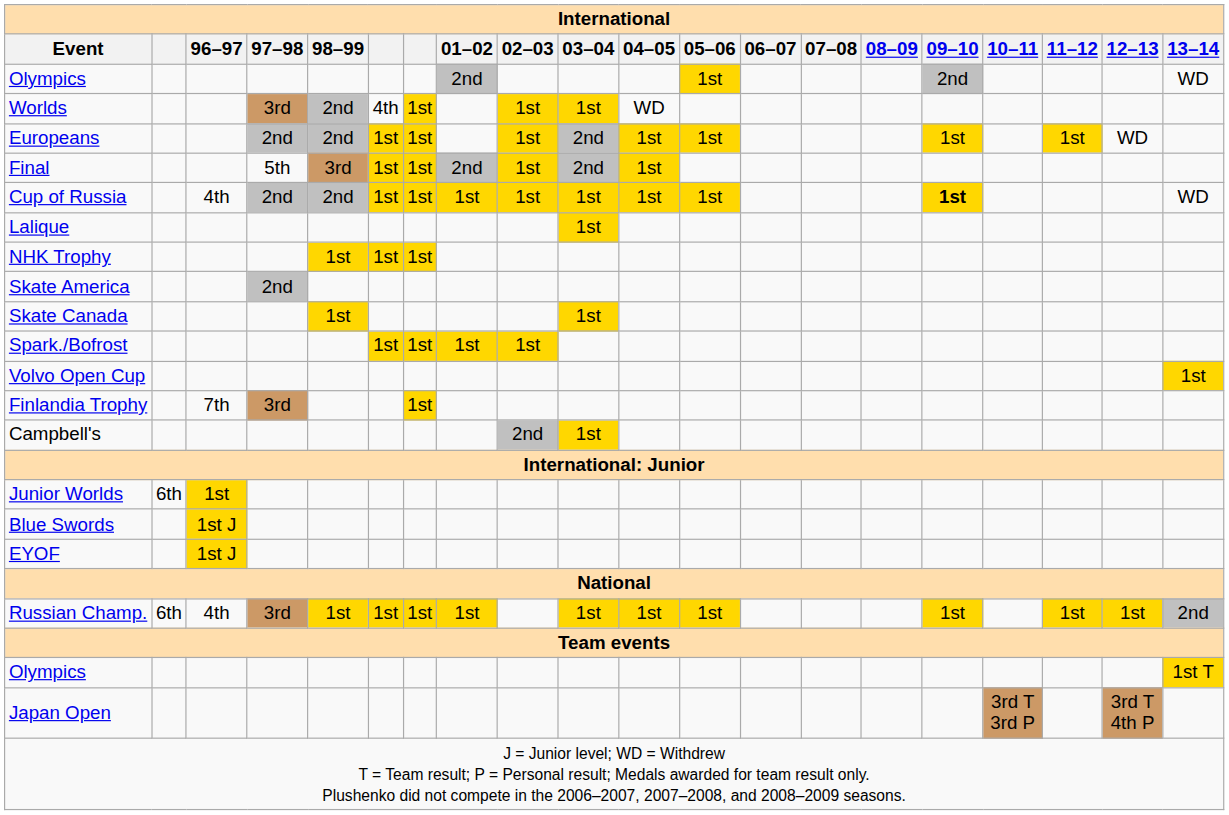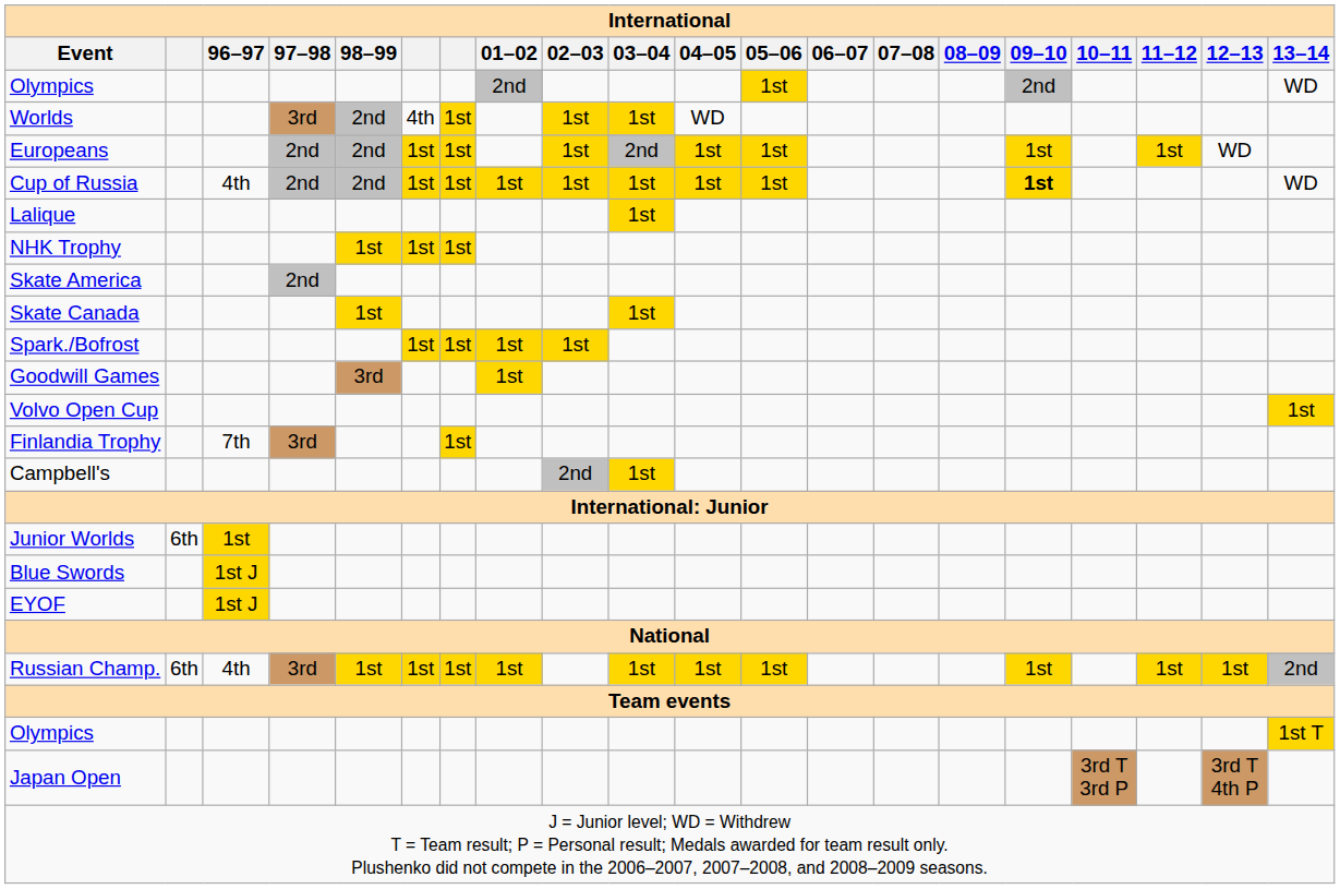 <table class="wikitable" style="text-align:center; font-size:100%">
 <tr>
 <th colspan="20" style="background:#ffdead">International</th>
 </tr>
 <tr>
 <th>Event</th>
 <th></th>
 <th>96–97</th>
 <th>97–98</th>
 <th>98–99</th>
 <th></th>
 <th></th>
 <th>01–02</th>
 <th>02–03</th>
 <th>03–04</th>
 <th>04–05</th>
 <th>05–06</th>
 <th>06–07</th>
 <th>07–08</th>
 <th><a href='#'>08–09</a></th>
 <th><a href='#'>09–10</a></th>
 <th><a href='#'>10–11</a></th>
 <th><a href='#'>11–12</a></th>
 <th><a href='#'>12–13</a></th>
 <th><a href='#'>13–14</a></th>
 </tr>
 <tr>
 <td align=left><a href='#'>Olympics</a></td>
 <td></td>
 <td></td>
 <td></td>
 <td></td>
 <td></td>
 <td></td>
 <td bgcolor=silver>2nd</td>
 <td></td>
 <td></td>
 <td></td>
 <td bgcolor=gold>1st</td>
 <td></td>
 <td></td>
 <td></td>
 <td bgcolor="silver">2nd</td>
 <td></td>
 <td></td>
 <td></td>
 <td>WD</td>
 </tr>
 <tr>
 <td align=left><a href='#'>Worlds</a></td>
 <td></td>
 <td></td>
 <td bgcolor=cc9966>3rd</td>
 <td bgcolor=silver>2nd</td>
 <td>4th</td>
 <td bgcolor=gold>1st</td>
 <td></td>
 <td bgcolor=gold>1st</td>
 <td bgcolor=gold>1st</td>
 <td>WD</td>
 <td></td>
 <td></td>
 <td></td>
 <td></td>
 <td></td>
 <td></td>
 <td></td>
 <td></td>
 <td></td>
 </tr>
 <tr>
 <td align=left><a href='#'>Europeans</a></td>
 <td></td>
 <td></td>
 <td bgcolor=silver>2nd</td>
 <td bgcolor=silver>2nd</td>
 <td bgcolor=gold>1st</td>
 <td bgcolor=gold>1st</td>
 <td></td>
 <td bgcolor=gold>1st</td>
 <td bgcolor=silver>2nd</td>
 <td bgcolor=gold>1st</td>
 <td bgcolor=gold>1st</td>
 <td></td>
 <td></td>
 <td></td>
 <td bgcolor="gold">1st</td>
 <td></td>
 <td bgcolor=gold>1st</td>
 <td>WD</td>
-<td></td>
-</tr>
-<tr>
-<td align=left> <a href='#'>Final</a></td>
-<td></td>
-<td></td>
-<td>5th</td>
-<td bgcolor=cc9966>3rd</td>
-<td bgcolor=gold>1st</td>
-<td bgcolor=gold>1st</td>
-<td bgcolor=silver>2nd</td>
-<td bgcolor=gold>1st</td>
-<td bgcolor=silver>2nd</td>
-<td bgcolor=gold>1st</td>
-<td></td>
-<td></td>
-<td></td>
-<td></td>
-<td></td>
-<td></td>
-<td></td>
-<td></td>
 <td></td>
 </tr>
 <tr>
 <td align=left> <a href='#'>Cup of Russia</a></td>
 <td></td>
 <td>4th</td>
 <td bgcolor=silver>2nd</td>
 <td bgcolor=silver>2nd</td>
 <td bgcolor=gold>1st</td>
 <td bgcolor=gold>1st</td>
 <td bgcolor=gold>1st</td>
 <td bgcolor=gold>1st</td>
 <td bgcolor=gold>1st</td>
 <td bgcolor=gold>1st</td>
 <td bgcolor=gold>1st</td>
 <td></td>
 <td></td>
 <td></td>
 <td bgcolor="gold"><strong>1st</strong></td>
 <td></td>
 <td></td>
 <td></td>
 <td>WD</td>
 </tr>
 <tr>
 <td align=left> <a href='#'>Lalique</a></td>
 <td></td>
 <td></td>
 <td></td>
 <td></td>
 <td></td>
 <td></td>
 <td></td>
 <td></td>
 <td bgcolor=gold>1st</td>
 <td></td>
 <td></td>
 <td></td>
 <td></td>
 <td></td>
 <td></td>
 <td></td>
 <td></td>
 <td></td>
 <td></td>
 </tr>
 <tr>
 <td align=left> <a href='#'>NHK Trophy</a></td>
 <td></td>
 <td></td>
 <td></td>
 <td bgcolor=gold>1st</td>
 <td bgcolor=gold>1st</td>
 <td bgcolor=gold>1st</td>
 <td></td>
 <td></td>
 <td></td>
 <td></td>
 <td></td>
 <td></td>
 <td></td>
 <td></td>
 <td></td>
 <td></td>
 <td></td>
 <td></td>
 <td></td>
 </tr>
 <tr>
 <td align=left> <a href='#'>Skate America</a></td>
 <td></td>
 <td></td>
 <td bgcolor=silver>2nd</td>
 <td></td>
 <td></td>
 <td></td>
 <td></td>
 <td></td>
 <td></td>
 <td></td>
 <td></td>
 <td></td>
 <td></td>
 <td></td>
 <td></td>
 <td></td>
 <td></td>
 <td></td>
 <td></td>
 </tr>
 <tr>
 <td align=left>  <a href='#'>Skate Canada</a></td>
 <td></td>
 <td></td>
 <td></td>
 <td bgcolor=gold>1st</td>
 <td></td>
 <td></td>
 <td></td>
 <td></td>
 <td bgcolor=gold>1st</td>
 <td></td>
 <td></td>
 <td></td>
 <td></td>
 <td></td>
 <td></td>
 <td></td>
 <td></td>
 <td></td>
 <td></td>
 </tr>
 <tr>
 <td align=left> <a href='#'>Spark./Bofrost</a></td>
 <td></td>
 <td></td>
 <td></td>
 <td></td>
 <td bgcolor=gold>1st</td>
 <td bgcolor=gold>1st</td>
 <td bgcolor=gold>1st</td>
 <td bgcolor=gold>1st</td>
+<td></td>
+<td></td>
+<td></td>
+<td></td>
+<td></td>
+<td></td>
+<td></td>
+<td></td>
+<td></td>
+<td></td>
+<td></td>
+</tr>
+<tr>
+<td align=left><a href='#'>Goodwill Games</a></td>
+<td></td>
+<td></td>
+<td></td>
+<td bgcolor=cc9966>3rd</td>
+<td></td>
+<td></td>
+<td bgcolor=gold>1st</td>
+<td></td>
 <td></td>
 <td></td>
 <td></td>
 <td></td>
 <td></td>
 <td></td>
 <td></td>
 <td></td>
 <td></td>
 <td></td>
 <td></td>
 </tr>
 <tr>
 <td align=left><a href='#'>Volvo Open Cup</a></td>
 <td></td>
 <td></td>
 <td></td>
 <td></td>
 <td></td>
 <td></td>
 <td></td>
 <td></td>
 <td></td>
 <td></td>
 <td></td>
 <td></td>
 <td></td>
 <td></td>
 <td></td>
 <td></td>
 <td></td>
 <td></td>
 <td bgcolor=gold>1st</td>
 </tr>
 <tr>
 <td align=left><a href='#'>Finlandia Trophy</a></td>
 <td></td>
 <td>7th</td>
 <td bgcolor=cc9966>3rd</td>
 <td></td>
 <td></td>
 <td bgcolor=gold>1st</td>
 <td></td>
 <td></td>
 <td></td>
 <td></td>
 <td></td>
 <td></td>
 <td></td>
 <td></td>
 <td></td>
 <td></td>
 <td></td>
 <td></td>
 <td></td>
 </tr>
 <tr>
 <td align=left>Campbell's</td>
 <td></td>
 <td></td>
 <td></td>
 <td></td>
 <td></td>
 <td></td>
 <td></td>
 <td bgcolor=silver>2nd</td>
 <td bgcolor=gold>1st</td>
 <td></td>
 <td></td>
 <td></td>
 <td></td>
 <td></td>
 <td></td>
 <td></td>
 <td></td>
 <td></td>
 <td></td>
 </tr>
 <tr>
 <th colspan="20" style="background:#ffdead">International: Junior</th>
 </tr>
 <tr>
 <td align=left><a href='#'>Junior Worlds</a></td>
 <td>6th</td>
 <td bgcolor=gold>1st</td>
 <td></td>
 <td></td>
 <td></td>
 <td></td>
 <td></td>
 <td></td>
 <td></td>
 <td></td>
 <td></td>
 <td></td>
 <td></td>
 <td></td>
 <td></td>
 <td></td>
 <td></td>
 <td></td>
 <td></td>
 </tr>
 <tr>
 <td align=left><a href='#'>Blue Swords</a></td>
 <td></td>
 <td bgcolor=gold>1st J</td>
 <td></td>
 <td></td>
 <td></td>
 <td></td>
 <td></td>
 <td></td>
 <td></td>
 <td></td>
 <td></td>
 <td></td>
 <td></td>
 <td></td>
 <td></td>
 <td></td>
 <td></td>
 <td></td>
 <td></td>
 </tr>
 <tr>
 <td align=left><a href='#'>EYOF</a></td>
 <td></td>
 <td bgcolor=gold>1st J</td>
 <td></td>
 <td></td>
 <td></td>
 <td></td>
 <td></td>
 <td></td>
 <td></td>
 <td></td>
 <td></td>
 <td></td>
 <td></td>
 <td></td>
 <td></td>
 <td></td>
 <td></td>
 <td></td>
 <td></td>
 </tr>
 <tr>
 <th colspan="20" style="background:#ffdead">National</th>
 </tr>
 <tr>
 <td align=left><a href='#'>Russian Champ.</a></td>
 <td>6th</td>
 <td>4th</td>
 <td bgcolor=cc9966>3rd</td>
 <td bgcolor=gold>1st</td>
 <td bgcolor=gold>1st</td>
 <td bgcolor=gold>1st</td>
 <td bgcolor=gold>1st</td>
 <td></td>
 <td bgcolor=gold>1st</td>
 <td bgcolor=gold>1st</td>
 <td bgcolor=gold>1st</td>
 <td></td>
 <td></td>
 <td></td>
 <td bgcolor="gold">1st</td>
 <td></td>
 <td bgcolor=gold>1st</td>
 <td bgcolor=gold>1st</td>
 <td bgcolor=silver>2nd</td>
 </tr>
 <tr>
 <th colspan="20" style="background:#ffdead">Team events</th>
 </tr>
 <tr>
 <td align=left><a href='#'>Olympics</a></td>
 <td></td>
 <td></td>
 <td></td>
 <td></td>
 <td></td>
 <td></td>
 <td></td>
 <td></td>
 <td></td>
 <td></td>
 <td></td>
 <td></td>
 <td></td>
 <td></td>
 <td></td>
 <td></td>
 <td></td>
 <td></td>
 <td bgcolor=gold>1st T</td>
 </tr>
 <tr>
 <td align=left><a href='#'>Japan Open</a></td>
 <td></td>
 <td></td>
 <td></td>
 <td></td>
 <td></td>
 <td></td>
 <td></td>
 <td></td>
 <td></td>
 <td></td>
 <td></td>
 <td></td>
 <td></td>
 <td></td>
 <td></td>
 <td bgcolor=cc9966>3rd T <br>3rd P</td>
 <td></td>
 <td bgcolor=cc9966>3rd T <br>4th P</td>
 <td></td>
 </tr>
 <tr>
 <td colspan="20" style="text-align:center"><small> J = Junior level; WD = Withdrew <br> T = Team result; P = Personal result; Medals awarded for team result only. <br> Plushenko did not compete in the 2006–2007, 2007–2008, and 2008–2009 seasons. </small></td>
 </tr>
 </table>
